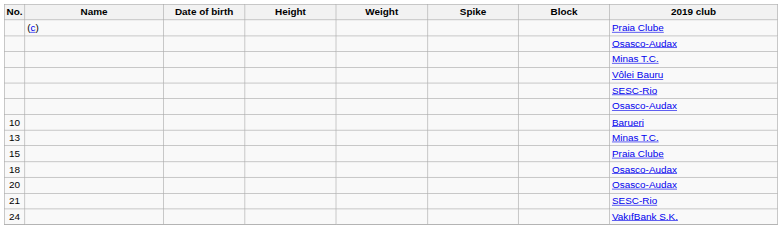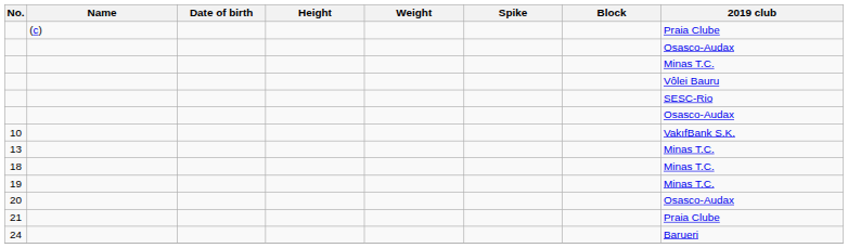 <table class="wikitable sortable" style="font-size:100%; text-align:center;">
 <tr>
 <th>No.</th>
 <th style="width:14em">Name</th>
 <th style="width:8em">Date of birth</th>
 <th style="width:9em">Height</th>
 <th style="width:9em">Weight</th>
 <th style="width:9em">Spike</th>
 <th style="width:9em">Block</th>
 <th style="width:17em">2019 club</th>
 </tr>
 <tr>
 <td></td>
 <td align=left> (<a href='#'>c</a>)</td>
 <td align=right></td>
 <td></td>
 <td></td>
 <td></td>
 <td></td>
 <td align=left> <a href='#'>Praia Clube</a></td>
 </tr>
 <tr>
 <td></td>
 <td align=left></td>
 <td align=right></td>
 <td></td>
 <td></td>
 <td></td>
 <td></td>
 <td align=left> <a href='#'>Osasco-Audax</a></td>
 </tr>
 <tr>
 <td></td>
 <td align=left></td>
 <td align=right></td>
 <td></td>
 <td></td>
 <td></td>
 <td></td>
 <td align=left> <a href='#'>Minas T.C.</a></td>
 </tr>
 <tr>
 <td></td>
 <td align=left></td>
 <td align=right></td>
 <td></td>
 <td></td>
 <td></td>
 <td></td>
 <td align=left> <a href='#'>Vôlei Bauru</a></td>
 </tr>
 <tr>
 <td></td>
 <td align=left></td>
 <td align=right></td>
 <td></td>
 <td></td>
 <td></td>
 <td></td>
 <td align=left> <a href='#'>SESC-Rio</a></td>
 </tr>
 <tr>
 <td></td>
 <td align=left></td>
 <td align=right></td>
 <td></td>
 <td></td>
 <td></td>
 <td></td>
 <td align=left> <a href='#'>Osasco-Audax</a></td>
 </tr>
 <tr>
 <td>10</td>
 <td align=left></td>
 <td align=right></td>
 <td></td>
 <td></td>
 <td></td>
 <td></td>
-<td align=left> <a href='#'>Barueri</a></td>
+<td align=left> <a href='#'>VakıfBank S.K.</a></td>
 </tr>
 <tr>
 <td>13</td>
 <td align=left></td>
 <td align=right></td>
 <td></td>
 <td></td>
 <td></td>
 <td></td>
 <td align=left> <a href='#'>Minas T.C.</a></td>
 </tr>
 <tr>
-<td>15</td>
-<td align=left></td>
-<td align=right></td>
-<td></td>
-<td></td>
-<td></td>
-<td></td>
-<td align=left> <a href='#'>Praia Clube</a></td>
-</tr>
-<tr>
 <td>18</td>
 <td align=left></td>
 <td align=right></td>
 <td></td>
 <td></td>
 <td></td>
 <td></td>
-<td align=left> <a href='#'>Osasco-Audax</a></td>
+<td align=left> <a href='#'>Minas T.C.</a></td>
+</tr>
+<tr>
+<td>19</td>
+<td align=left></td>
+<td align=right></td>
+<td></td>
+<td></td>
+<td></td>
+<td></td>
+<td align=left> <a href='#'>Minas T.C.</a></td>
 </tr>
 <tr>
 <td>20</td>
 <td align=left></td>
 <td align=right></td>
 <td></td>
 <td></td>
 <td></td>
 <td></td>
 <td align=left> <a href='#'>Osasco-Audax</a></td>
 </tr>
 <tr>
 <td>21</td>
 <td align=left></td>
 <td align=right></td>
 <td></td>
 <td></td>
 <td></td>
 <td></td>
-<td align=left> <a href='#'>SESC-Rio</a></td>
+<td align=left> <a href='#'>Praia Clube</a></td>
 </tr>
 <tr>
 <td>24</td>
 <td align=left></td>
 <td align=right></td>
 <td></td>
 <td></td>
 <td></td>
 <td></td>
-<td align=left> <a href='#'>VakıfBank S.K.</a></td>
+<td align=left> <a href='#'>Barueri</a></td>
 </tr>
 <tr>
 </tr>
 </table>
